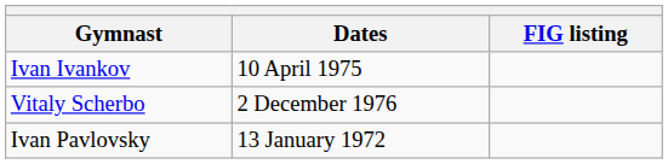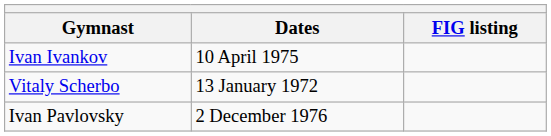 <table class="wikitable mw-collapsible mw-collapsed" width="75%">
 <tr>
 <th colspan="3"></th>
 </tr>
 <tr>
 <th>Gymnast</th>
 <th>Dates</th>
 <th><a href='#'>FIG</a> listing</th>
 </tr>
 <tr>
 <td><a href='#'>Ivan Ivankov</a></td>
 <td>10 April 1975</td>
 <td></td>
 </tr>
 <tr>
 <td><a href='#'>Vitaly Scherbo</a></td>
-<td>2 December 1976</td>
+<td>13 January 1972</td>
 <td></td>
 </tr>
 <tr>
 <td>Ivan Pavlovsky</td>
-<td>13 January 1972</td>
+<td>2 December 1976</td>
 <td></td>
 </tr>
 </table>
